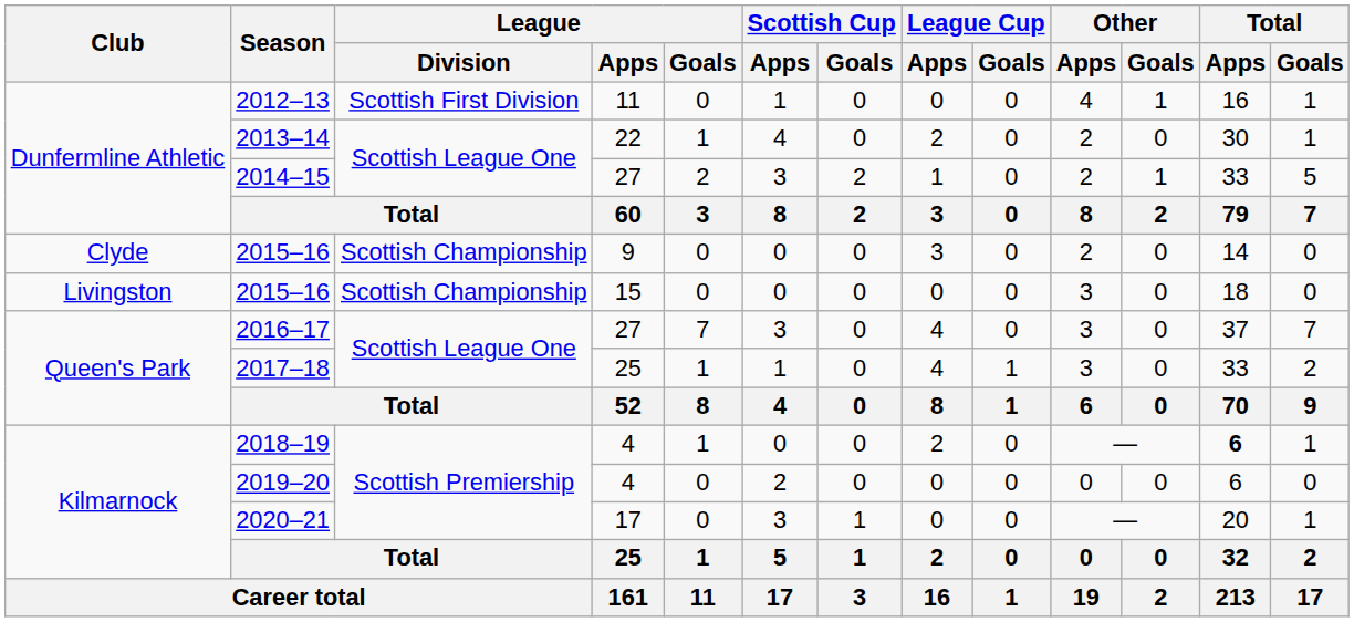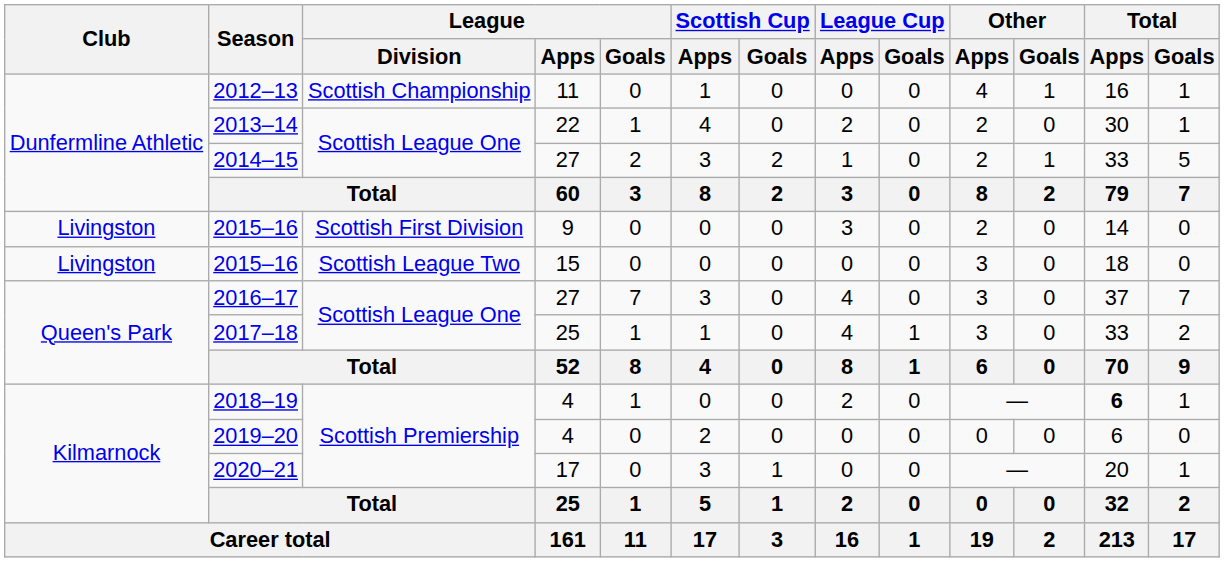 <table class="wikitable" style="text-align: center;">
 <tr>
 <th rowspan="2">Club</th>
 <th rowspan="2">Season</th>
 <th colspan="3">League</th>
 <th colspan="2"><a href='#'>Scottish Cup</a></th>
 <th colspan="2"><a href='#'>League Cup</a></th>
 <th colspan="2">Other</th>
 <th colspan="2">Total</th>
 </tr>
 <tr>
 <th>Division</th>
 <th>Apps</th>
 <th>Goals</th>
 <th>Apps</th>
 <th>Goals</th>
 <th>Apps</th>
 <th>Goals</th>
 <th>Apps</th>
 <th>Goals</th>
 <th>Apps</th>
 <th>Goals</th>
 </tr>
 <tr>
 <td rowspan="4"><a href='#'>Dunfermline Athletic</a></td>
 <td><a href='#'>2012–13</a></td>
-<td><a href='#'>Scottish First Division</a></td>
+<td><a href='#'>Scottish Championship</a></td>
 <td>11</td>
 <td>0</td>
 <td>1</td>
 <td>0</td>
 <td>0</td>
 <td>0</td>
 <td>4</td>
 <td>1</td>
 <td>16</td>
 <td>1</td>
 </tr>
 <tr>
 <td><a href='#'>2013–14</a></td>
 <td rowspan="2"><a href='#'>Scottish League One</a></td>
 <td>22</td>
 <td>1</td>
 <td>4</td>
 <td>0</td>
 <td>2</td>
 <td>0</td>
 <td>2</td>
 <td>0</td>
 <td>30</td>
 <td>1</td>
 </tr>
 <tr>
 <td><a href='#'>2014–15</a></td>
 <td>27</td>
 <td>2</td>
 <td>3</td>
 <td>2</td>
 <td>1</td>
 <td>0</td>
 <td>2</td>
 <td>1</td>
 <td>33</td>
 <td>5</td>
 </tr>
 <tr>
 <th colspan="2">Total</th>
 <th>60</th>
 <th>3</th>
 <th>8</th>
 <th>2</th>
 <th>3</th>
 <th>0</th>
 <th>8</th>
 <th>2</th>
 <th>79</th>
 <th>7</th>
 </tr>
 <tr>
-<td><a href='#'>Clyde</a></td>
+<td><a href='#'>Livingston</a></td>
 <td><a href='#'>2015–16</a></td>
-<td><a href='#'>Scottish Championship</a></td>
+<td><a href='#'>Scottish First Division</a></td>
 <td>9</td>
 <td>0</td>
 <td>0</td>
 <td>0</td>
 <td>3</td>
 <td>0</td>
 <td>2</td>
 <td>0</td>
 <td>14</td>
 <td>0</td>
 </tr>
 <tr>
 <td><a href='#'>Livingston</a></td>
 <td><a href='#'>2015–16</a></td>
-<td><a href='#'>Scottish Championship</a></td>
+<td><a href='#'>Scottish League Two</a></td>
 <td>15</td>
 <td>0</td>
 <td>0</td>
 <td>0</td>
 <td>0</td>
 <td>0</td>
 <td>3</td>
 <td>0</td>
 <td>18</td>
 <td>0</td>
 </tr>
 <tr>
 <td rowspan="3"><a href='#'>Queen's Park</a></td>
 <td><a href='#'>2016–17</a></td>
 <td rowspan="2"><a href='#'>Scottish League One</a></td>
 <td>27</td>
 <td>7</td>
 <td>3</td>
 <td>0</td>
 <td>4</td>
 <td>0</td>
 <td>3</td>
 <td>0</td>
 <td>37</td>
 <td>7</td>
 </tr>
 <tr>
 <td><a href='#'>2017–18</a></td>
 <td>25</td>
 <td>1</td>
 <td>1</td>
 <td>0</td>
 <td>4</td>
 <td>1</td>
 <td>3</td>
 <td>0</td>
 <td>33</td>
 <td>2</td>
 </tr>
 <tr>
 <th colspan="2">Total</th>
 <th>52</th>
 <th>8</th>
 <th>4</th>
 <th>0</th>
 <th>8</th>
 <th>1</th>
 <th>6</th>
 <th>0</th>
 <th>70</th>
 <th>9</th>
 </tr>
 <tr>
 <td rowspan=4><a href='#'>Kilmarnock</a></td>
 <td><a href='#'>2018–19</a></td>
 <td rowspan=3><a href='#'>Scottish Premiership</a></td>
 <td>4</td>
 <td>1</td>
 <td>0</td>
 <td>0</td>
 <td>2</td>
 <td>0</td>
 <td colspan=2>—</td>
 <td><strong>6</strong></td>
 <td>1</td>
 </tr>
 <tr>
 <td><a href='#'>2019–20</a></td>
 <td>4</td>
 <td>0</td>
 <td>2</td>
 <td>0</td>
 <td>0</td>
 <td>0</td>
 <td>0</td>
 <td>0</td>
 <td>6</td>
 <td>0</td>
 </tr>
 <tr>
 <td><a href='#'>2020–21</a></td>
 <td>17</td>
 <td>0</td>
 <td>3</td>
 <td>1</td>
 <td>0</td>
 <td>0</td>
 <td colspan=2>—</td>
 <td>20</td>
 <td>1</td>
 </tr>
 <tr>
 <th colspan=2>Total</th>
 <th>25</th>
 <th>1</th>
 <th>5</th>
 <th>1</th>
 <th>2</th>
 <th>0</th>
 <th>0</th>
 <th>0</th>
 <th>32</th>
 <th>2</th>
 </tr>
 <tr>
 <th colspan="3">Career total</th>
 <th>161</th>
 <th>11</th>
 <th>17</th>
 <th>3</th>
 <th>16</th>
 <th>1</th>
 <th>19</th>
 <th>2</th>
 <th>213</th>
 <th>17</th>
 </tr>
 </table>
